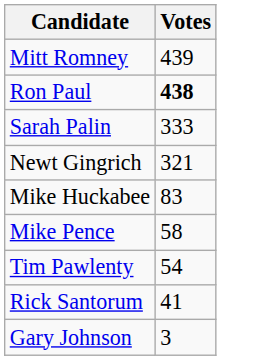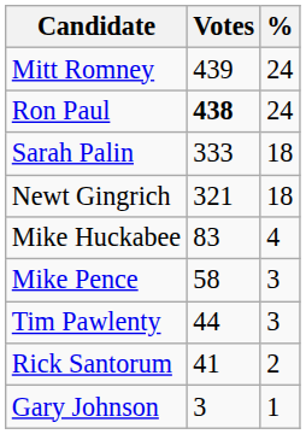 <table class="wikitable sortable">
 <tr>
 <th>Candidate</th>
 <th>Votes</th>
+<th>%</th>
 </tr>
 <tr>
 <td><a href='#'>Mitt Romney</a></td>
 <td>439</td>
+<td>24</td>
 </tr>
 <tr>
 <td><a href='#'>Ron Paul</a></td>
 <td><strong>438</strong></td>
+<td>24</td>
 </tr>
 <tr>
 <td><a href='#'>Sarah Palin</a></td>
 <td>333</td>
+<td>18</td>
 </tr>
 <tr>
 <td>Newt Gingrich</td>
 <td>321</td>
+<td>18</td>
 </tr>
 <tr>
 <td>Mike Huckabee</td>
 <td>83</td>
+<td>4</td>
 </tr>
 <tr>
 <td><a href='#'>Mike Pence</a></td>
 <td>58</td>
+<td>3</td>
 </tr>
 <tr>
 <td><a href='#'>Tim Pawlenty</a></td>
-<td>54</td>
+<td>44</td>
+<td>3</td>
 </tr>
 <tr>
 <td><a href='#'>Rick Santorum</a></td>
 <td>41</td>
+<td>2</td>
 </tr>
 <tr>
 <td><a href='#'>Gary Johnson</a></td>
 <td>3</td>
+<td>1</td>
 </tr>
 </table>
